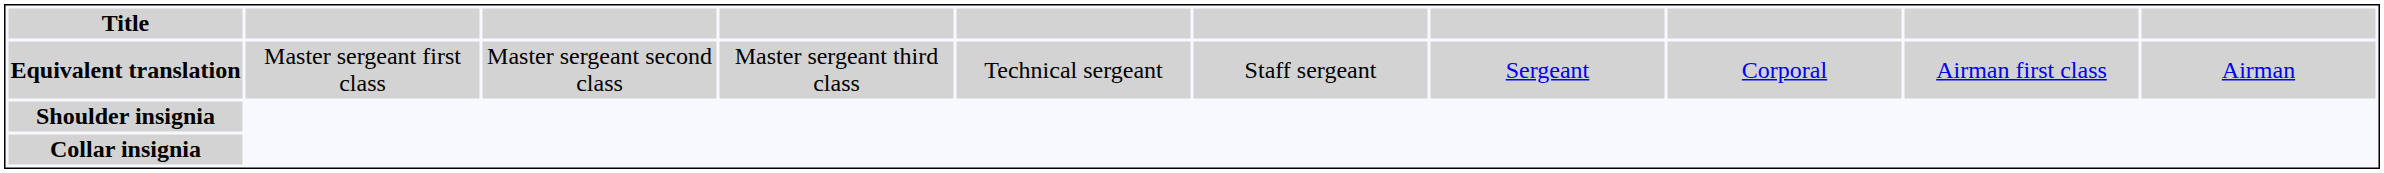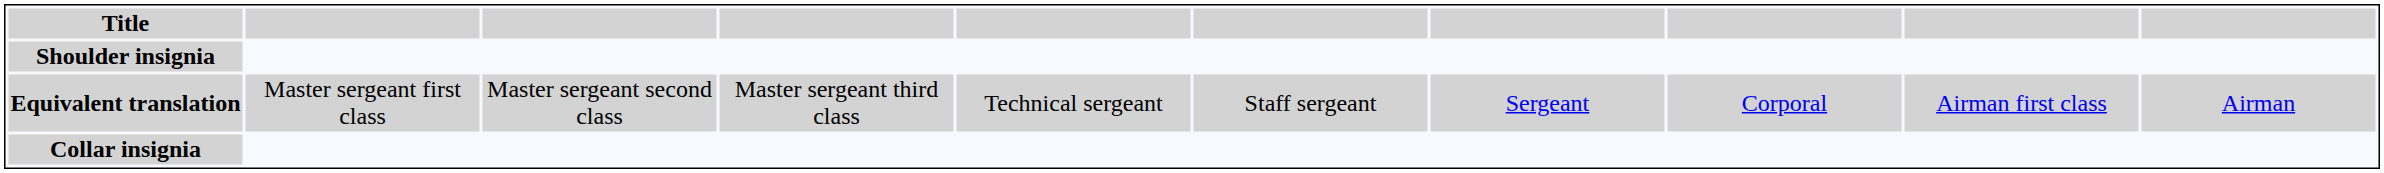 <table style="background:#F8F8FF;text-align:center; border: 1px solid #000">
 <tr bgcolor=#D3D3D3>
 <th width=10%>Title</th>
 <th width=10%><br></th>
 <th width=10%><br></th>
 <th width=10%><br></th>
 <th width=10%><br></th>
 <th width=10%><br></th>
 <th width=10%><br></th>
 <th width=10%><br></th>
 <th width=10%><br></th>
 <th width=10%><br></th>
+</tr>
+<tr>
+<th bgcolor=#D3D3D3>Shoulder insignia</th>
+<td></td>
+<td></td>
+<td></td>
+<td></td>
+<td></td>
+<td></td>
+<td></td>
+<td></td>
+<td></td>
 </tr>
 <tr bgcolor=#D3D3D3>
 <th>Equivalent translation</th>
 <td>Master sergeant first class</td>
 <td>Master sergeant second class</td>
 <td>Master sergeant third class</td>
 <td>Technical sergeant</td>
 <td>Staff sergeant</td>
 <td><a href='#'>Sergeant</a></td>
 <td><a href='#'>Corporal</a></td>
 <td><a href='#'>Airman first class</a></td>
 <td><a href='#'>Airman</a></td>
 </tr>
 <tr>
-<th bgcolor=#D3D3D3>Shoulder insignia</th>
-<td></td>
-<td></td>
-<td></td>
-<td></td>
-<td></td>
-<td></td>
-<td></td>
-<td></td>
-<td></td>
-</tr>
-<tr>
 <th bgcolor=#D3D3D3>Collar insignia</th>
 <td></td>
 <td></td>
 <td></td>
 <td></td>
 <td></td>
 <td></td>
 <td></td>
 <td></td>
 <td></td>
 </tr>
 </table>
